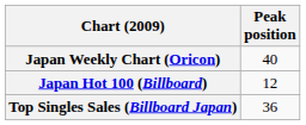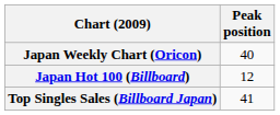 <table class="wikitable plainrowheaders">
 <tr>
 <th>Chart (2009)</th>
 <th>Peak<br>position</th>
 </tr>
 <tr>
 <th scope="row">Japan Weekly Chart (<a href='#'>Oricon</a>)</th>
 <td style="text-align:center;">40</td>
 </tr>
 <tr>
 <th scope="row"><a href='#'>Japan Hot 100</a> (<em><a href='#'>Billboard</a></em>)</th>
 <td style="text-align:center;">12</td>
 </tr>
 <tr>
 <th scope="row">Top Singles Sales (<em><a href='#'>Billboard Japan</a></em>)</th>
-<td style="text-align:center;">36</td>
+<td style="text-align:center;">41</td>
 </tr>
 </table>
